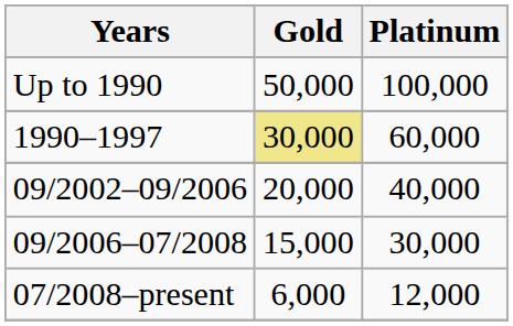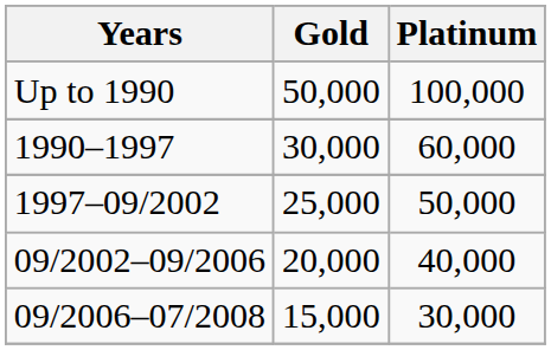 <table class="wikitable">
 <tr>
 <th>Years</th>
 <th>Gold</th>
 <th>Platinum</th>
 </tr>
 <tr>
 <td align="left">Up to 1990</td>
 <td align="center">50,000</td>
 <td align="center">100,000</td>
 </tr>
 <tr>
 </tr>
 <tr>
 <td align="left">1990–1997</td>
-<td align="center" style="background: khaki;">30,000</td>
+<td align="center">30,000</td>
 <td align="center">60,000</td>
 </tr>
 <tr>
+</tr>
+<tr>
+<td align="left">1997–09/2002</td>
+<td align="center">25,000</td>
+<td align="center">50,000</td>
 </tr>
 <tr>
 <td align="left">09/2002–09/2006</td>
 <td align="center">20,000</td>
 <td align="center">40,000</td>
 </tr>
 <tr>
 <td align="left">09/2006–07/2008</td>
 <td align="center">15,000</td>
 <td align="center">30,000</td>
 </tr>
 <tr>
-<td align="left">07/2008–present</td>
-<td align="center">6,000</td>
-<td align="center">12,000</td>
-</tr>
-<tr>
 </tr>
 </table>
